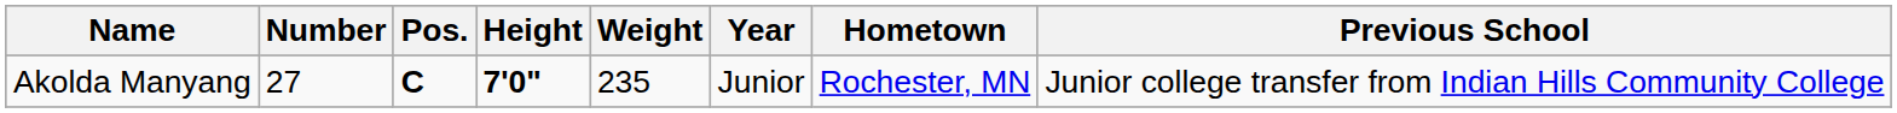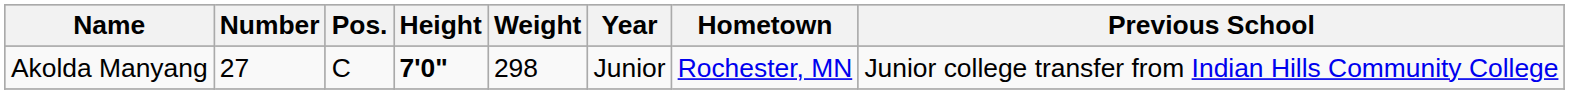 <table class="wikitable sortable" border="1">
 <tr>
 <th>Name</th>
 <th>Number</th>
 <th>Pos.</th>
 <th>Height</th>
 <th>Weight</th>
 <th>Year</th>
 <th>Hometown</th>
 <th class="unsortable">Previous School</th>
 </tr>
 <tr>
 <td>Akolda Manyang</td>
 <td>27</td>
-<td><strong>C</strong></td>
+<td>C</td>
 <td><strong>7'0"</strong></td>
-<td>235</td>
+<td>298</td>
 <td>Junior</td>
 <td><a href='#'>Rochester, MN</a></td>
 <td>Junior college transfer from <a href='#'>Indian Hills Community College</a></td>
 </tr>
 </table>
